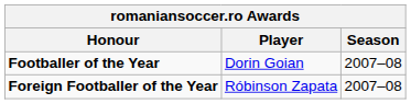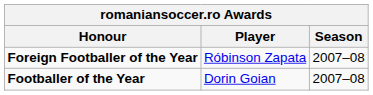 <table class="wikitable" align=center>
 <tr>
 <th Colspan=3>romaniansoccer.ro Awards</th>
 </tr>
 <tr>
 <th Align=Left>Honour</th>
 <th Align=Left>Player</th>
 <th Align=Left>Season</th>
 </tr>
 <tr>
+<td valign="top" Rowspan=1 Align=left><strong>Foreign Footballer of the Year</strong></td>
+<td><a href='#'>Róbinson Zapata</a></td>
+<td class="wikitable" align=center>2007–08</td>
+</tr>
+<tr>
 <td valign="top" Rowspan=1 Align=left><strong>Footballer of the Year</strong></td>
 <td><a href='#'>Dorin Goian</a></td>
 <td class="wikitable" align=center>2007–08</td>
 </tr>
-<tr>
-<td valign="top" Rowspan=1 Align=left><strong>Foreign Footballer of the Year</strong></td>
-<td><a href='#'>Róbinson Zapata</a></td>
-<td class="wikitable" align=center>2007–08</td>
-</tr>
 </table>
